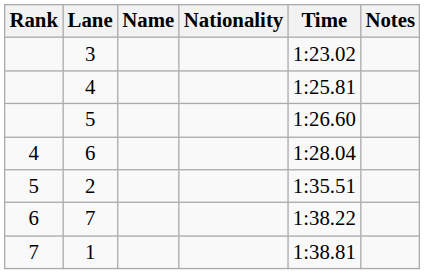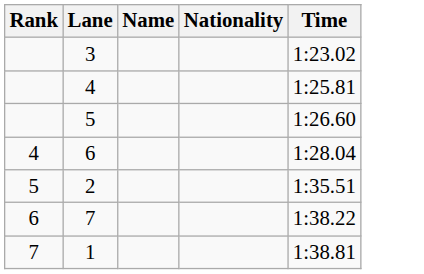 <table class="wikitable sortable" style="text-align:center">
 <tr>
 <th>Rank</th>
 <th>Lane</th>
 <th>Name</th>
 <th>Nationality</th>
 <th>Time</th>
-<th>Notes</th>
 </tr>
 <tr>
 <td></td>
 <td>3</td>
 <td align=left></td>
 <td align=left></td>
 <td>1:23.02</td>
-<td><strong></strong></td>
 </tr>
 <tr>
 <td></td>
 <td>4</td>
 <td align=left></td>
 <td align=left></td>
 <td>1:25.81</td>
-<td></td>
 </tr>
 <tr>
 <td></td>
 <td>5</td>
 <td align=left></td>
 <td align=left></td>
 <td>1:26.60</td>
-<td></td>
 </tr>
 <tr>
 <td>4</td>
 <td>6</td>
 <td align=left></td>
 <td align=left></td>
 <td>1:28.04</td>
-<td></td>
 </tr>
 <tr>
 <td>5</td>
 <td>2</td>
 <td align=left></td>
 <td align=left></td>
 <td>1:35.51</td>
-<td></td>
 </tr>
 <tr>
 <td>6</td>
 <td>7</td>
 <td align=left></td>
 <td align=left></td>
 <td>1:38.22</td>
-<td></td>
 </tr>
 <tr>
 <td>7</td>
 <td>1</td>
 <td align=left></td>
 <td align=left></td>
 <td>1:38.81</td>
-<td></td>
 </tr>
 </table>
